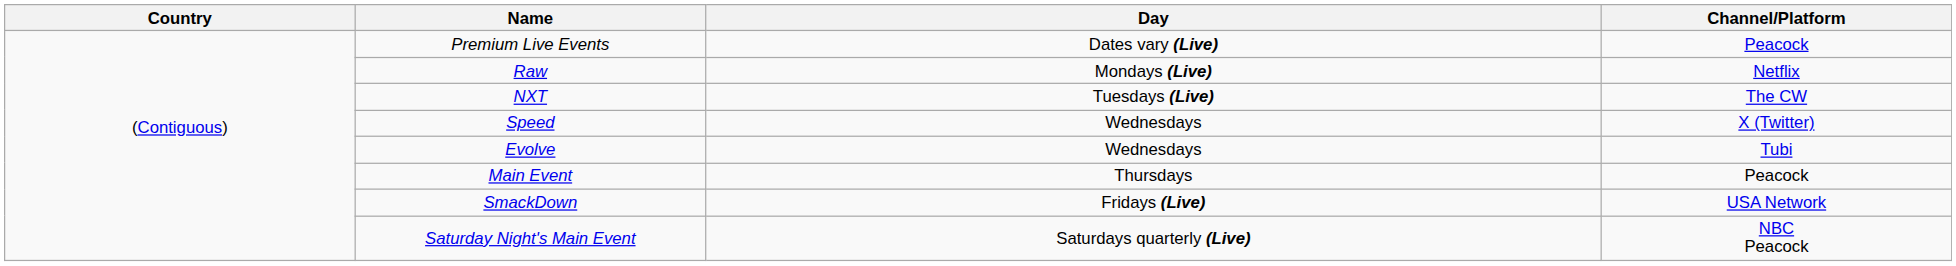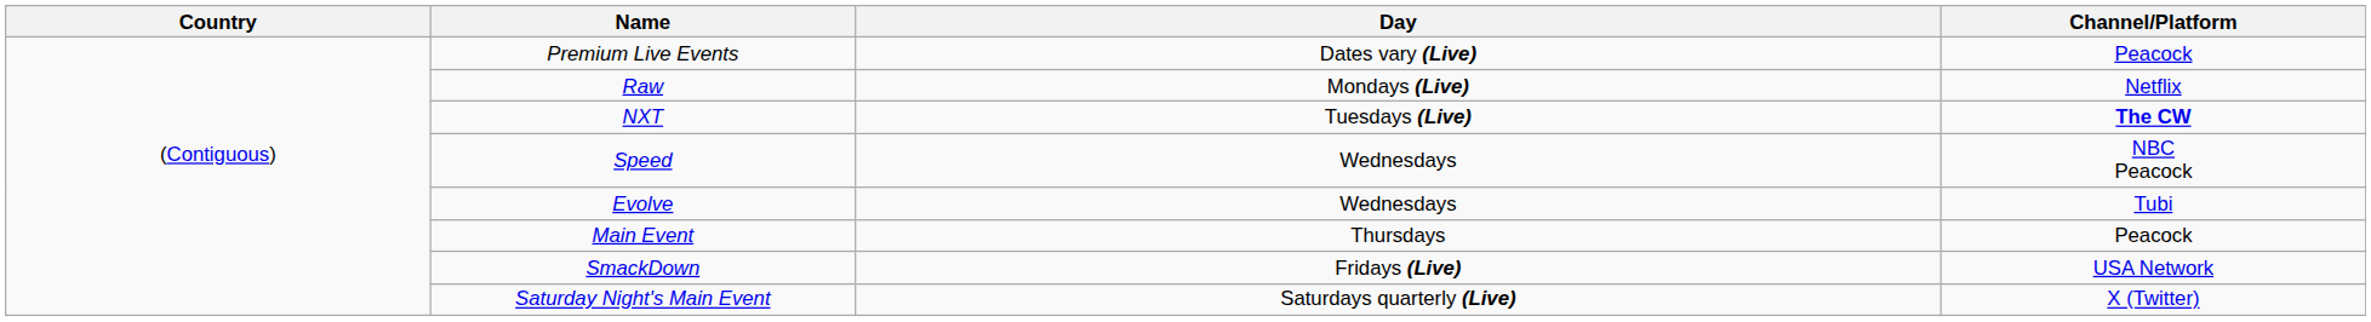 <table class="wikitable sortable" style="font-size:85%; text-align:center; width:100%;">
 <tr>
 <th width=18%>Country</th>
 <th width=18%>Name</th>
 <th width=46%>Day</th>
 <th width=18%>Channel/Platform</th>
 </tr>
 <tr>
 <td rowspan="8"> (<a href='#'>Contiguous</a>)<br><br><br></td>
 <td><em>Premium Live Events</em></td>
 <td>Dates vary <strong><em>(Live)</em></strong></td>
 <td><a href='#'>Peacock</a></td>
 </tr>
 <tr>
 <td><em><a href='#'>Raw</a></em></td>
 <td>Mondays <strong><em>(Live)</em></strong></td>
 <td><a href='#'>Netflix</a></td>
 </tr>
 <tr>
 <td><em><a href='#'>NXT</a></em></td>
 <td>Tuesdays <strong><em>(Live)</em></strong></td>
-<td><a href='#'>The CW</a></td>
+<td><strong><a href='#'>The CW</a></strong></td>
 </tr>
 <tr>
 <td><em><a href='#'>Speed</a></em></td>
 <td>Wednesdays</td>
-<td><a href='#'>X (Twitter)</a></td>
+<td><a href='#'>NBC</a><br>Peacock</td>
 </tr>
 <tr>
 <td><em><a href='#'>Evolve</a></em></td>
 <td>Wednesdays</td>
 <td><a href='#'>Tubi</a></td>
 </tr>
 <tr>
 <td><em><a href='#'>Main Event</a></em></td>
 <td>Thursdays</td>
 <td>Peacock</td>
 </tr>
 <tr>
 <td><em><a href='#'>SmackDown</a></em></td>
 <td>Fridays <strong><em>(Live)</em></strong></td>
 <td><a href='#'>USA Network</a></td>
 </tr>
 <tr>
 <td><em><a href='#'>Saturday Night's Main Event</a></em></td>
 <td>Saturdays quarterly <strong><em>(Live)</em></strong></td>
-<td><a href='#'>NBC</a><br>Peacock</td>
+<td><a href='#'>X (Twitter)</a></td>
 </tr>
 </table>
